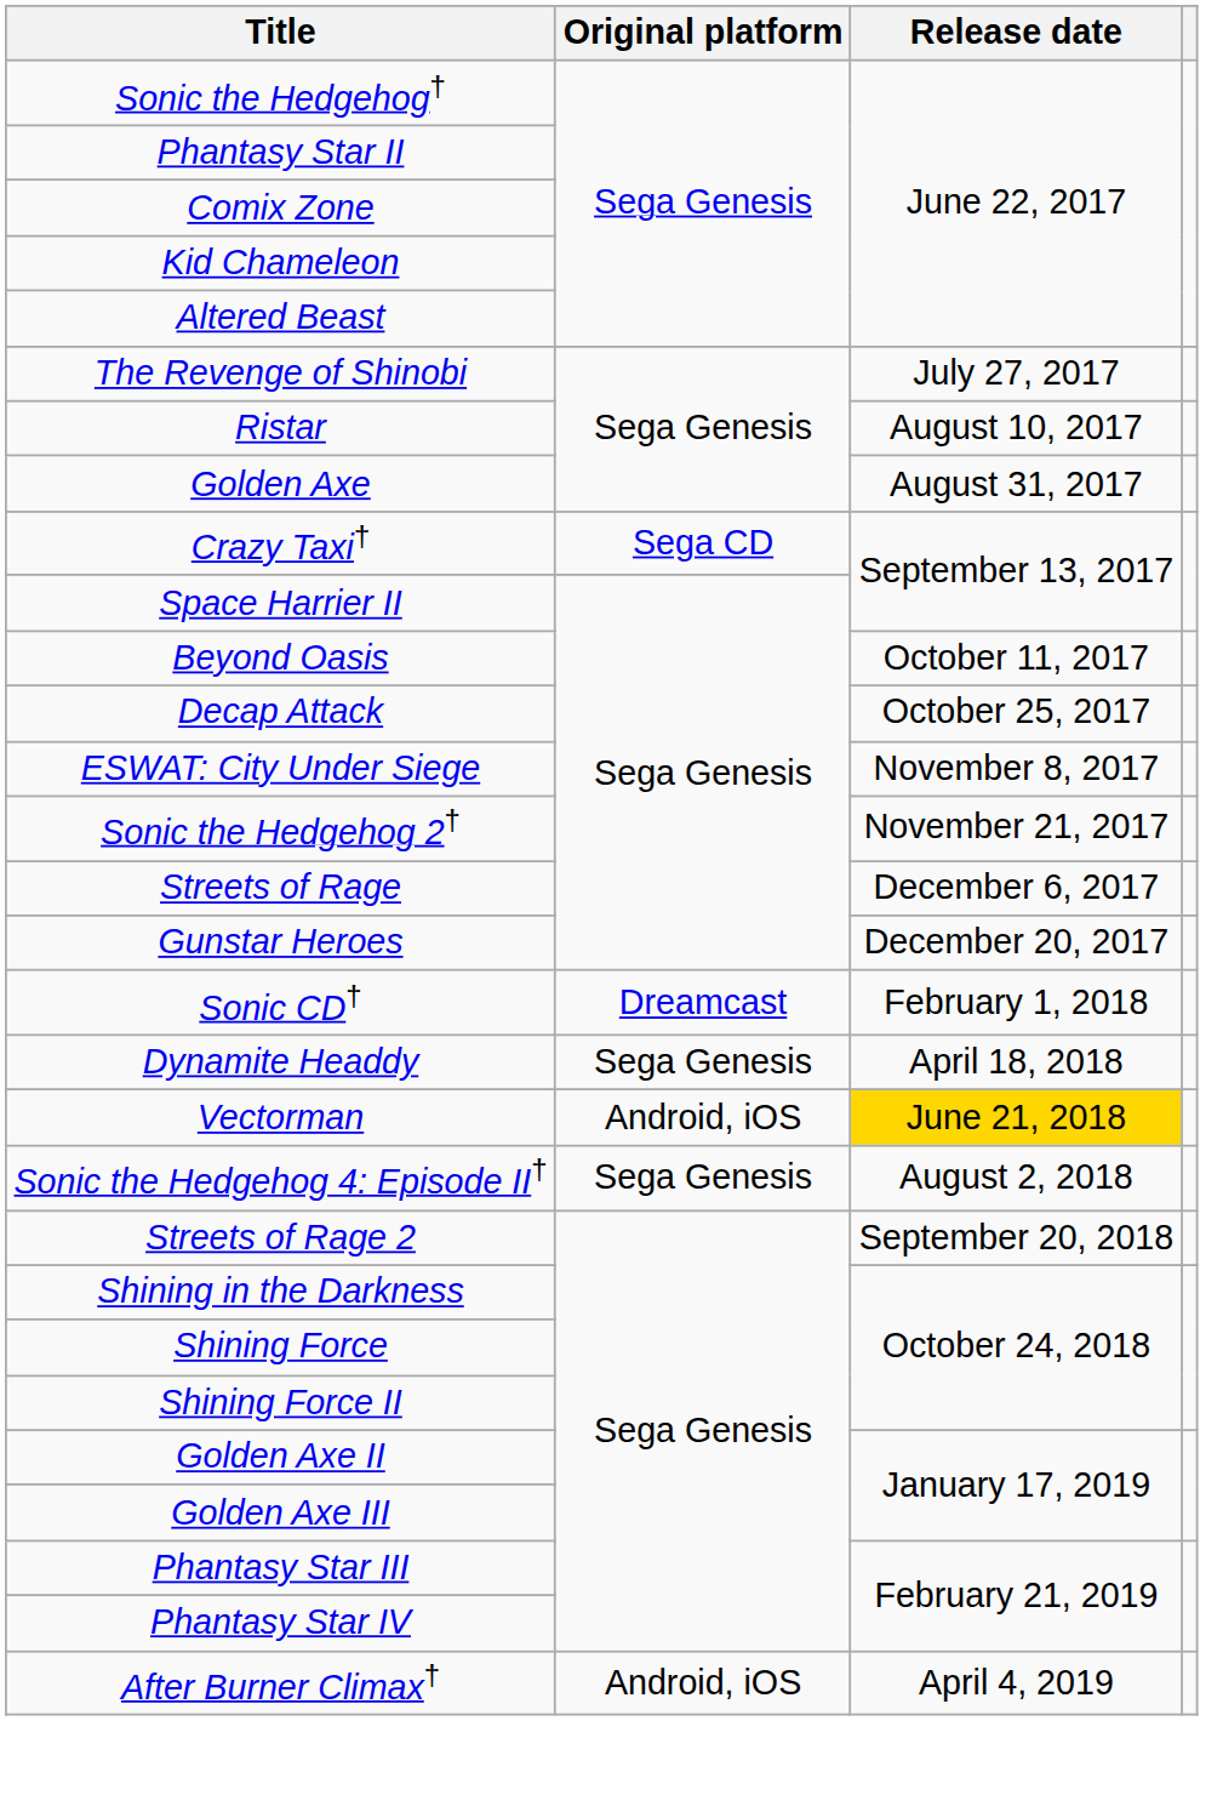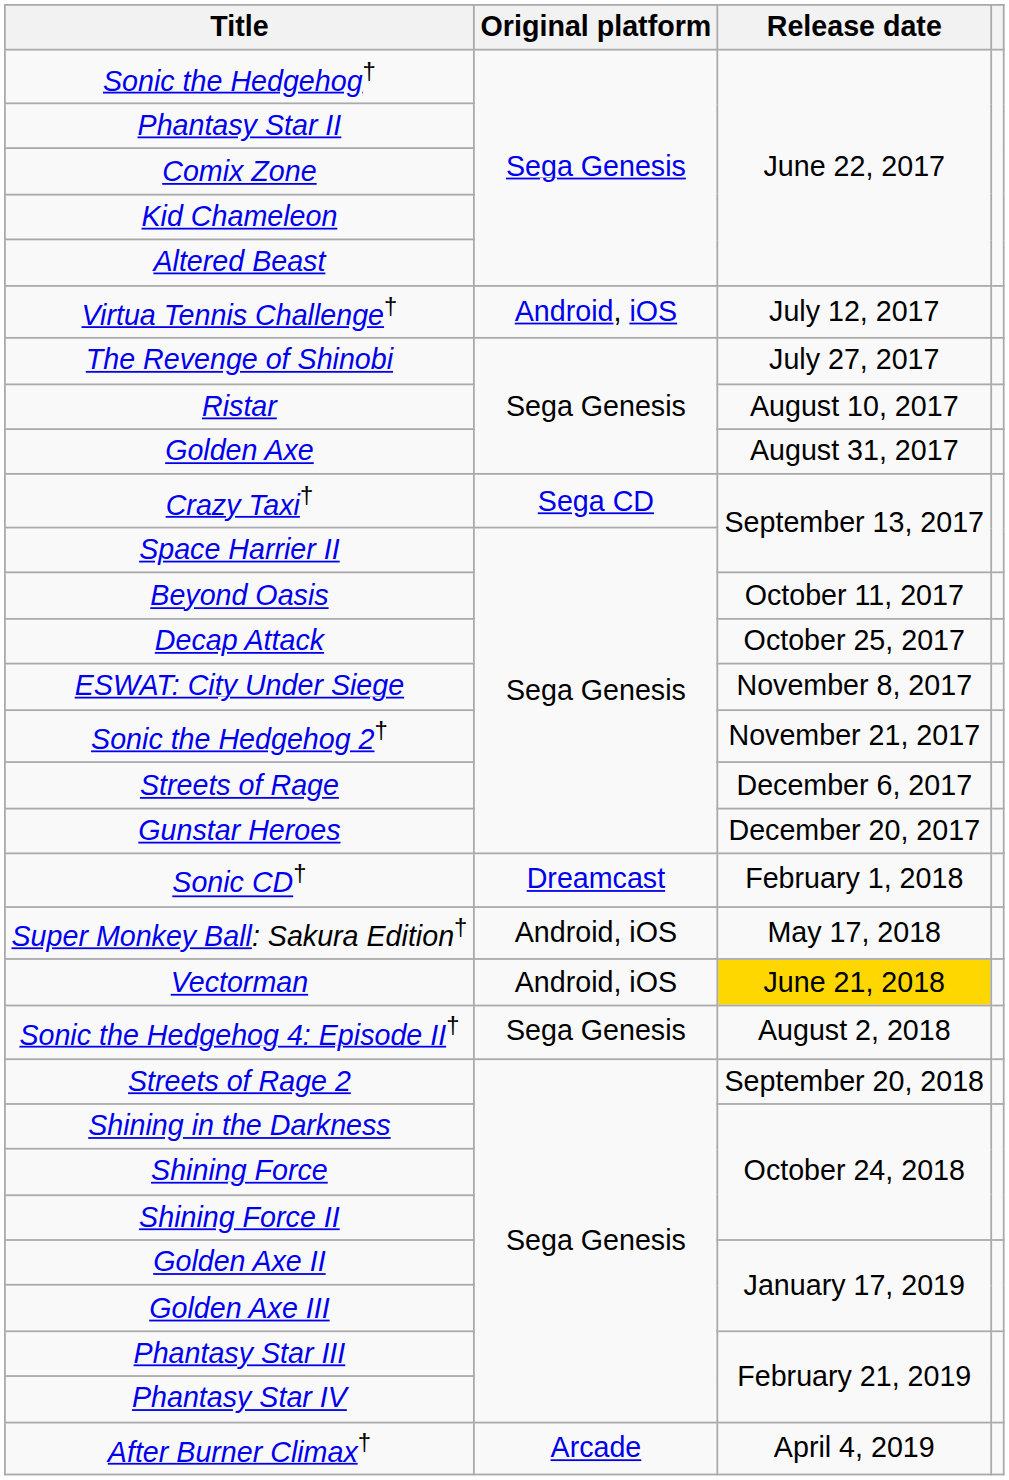 <table class="wikitable sortable" style="text-align:center;" width="auto">
 <tr>
 <th>Title</th>
 <th>Original platform</th>
 <th>Release date</th>
 <th></th>
 </tr>
 <tr>
 <td><em><a href='#'>Sonic the Hedgehog</a></em><sup>†</sup></td>
 <td rowspan="5"><a href='#'>Sega Genesis</a></td>
 <td rowspan="5">June 22, 2017</td>
 <td rowspan="5"></td>
 </tr>
 <tr>
 <td><em><a href='#'>Phantasy Star II</a></em></td>
 </tr>
 <tr>
 <td><em><a href='#'>Comix Zone</a></em></td>
 </tr>
 <tr>
 <td><em><a href='#'>Kid Chameleon</a></em></td>
 </tr>
 <tr>
 <td><em><a href='#'>Altered Beast</a></em></td>
+</tr>
+<tr>
+<td><em><a href='#'>Virtua Tennis Challenge</a></em><sup>†</sup></td>
+<td><a href='#'>Android</a>, <a href='#'>iOS</a></td>
+<td>July 12, 2017</td>
+<td></td>
 </tr>
 <tr>
 <td><em><a href='#'>The Revenge of Shinobi</a></em></td>
 <td rowspan="3">Sega Genesis</td>
 <td>July 27, 2017</td>
 <td></td>
 </tr>
 <tr>
 <td><em><a href='#'>Ristar</a></em></td>
 <td>August 10, 2017</td>
 <td></td>
 </tr>
 <tr>
 <td><em><a href='#'>Golden Axe</a></em></td>
 <td>August 31, 2017</td>
 <td></td>
 </tr>
 <tr>
 <td><em><a href='#'>Crazy Taxi</a></em><sup>†</sup></td>
 <td><a href='#'>Sega CD</a></td>
 <td rowspan="2">September 13, 2017</td>
 <td rowspan="2"></td>
 </tr>
 <tr>
 <td><em><a href='#'>Space Harrier II</a></em></td>
 <td rowspan="7">Sega Genesis</td>
 </tr>
 <tr>
 <td><em><a href='#'>Beyond Oasis</a></em></td>
 <td>October 11, 2017</td>
 <td></td>
 </tr>
 <tr>
 <td><em><a href='#'>Decap Attack</a></em></td>
 <td>October 25, 2017</td>
 <td></td>
 </tr>
 <tr>
 <td><em><a href='#'>ESWAT: City Under Siege</a></em></td>
 <td>November 8, 2017</td>
 <td></td>
 </tr>
 <tr>
 <td><em><a href='#'>Sonic the Hedgehog 2</a></em><sup>†</sup></td>
 <td>November 21, 2017</td>
 <td></td>
 </tr>
 <tr>
 <td><em><a href='#'>Streets of Rage</a></em></td>
 <td>December 6, 2017</td>
 <td></td>
 </tr>
 <tr>
 <td><em><a href='#'>Gunstar Heroes</a></em></td>
 <td>December 20, 2017</td>
 <td></td>
 </tr>
 <tr>
 <td><em><a href='#'>Sonic CD</a></em><sup>†</sup></td>
 <td><a href='#'>Dreamcast</a></td>
 <td>February 1, 2018</td>
 <td></td>
 </tr>
 <tr>
-<td><em><a href='#'>Dynamite Headdy</a></em></td>
-<td>Sega Genesis</td>
-<td>April 18, 2018</td>
+<td><em><a href='#'>Super Monkey Ball</a>: Sakura Edition</em><sup>†</sup></td>
+<td>Android, iOS</td>
+<td>May 17, 2018</td>
 <td></td>
 </tr>
 <tr>
 <td><em><a href='#'>Vectorman</a></em></td>
 <td>Android, iOS</td>
 <td style="background: gold;">June 21, 2018</td>
 <td></td>
 </tr>
 <tr>
 <td><em><a href='#'>Sonic the Hedgehog 4: Episode II</a></em><sup>†</sup></td>
 <td>Sega Genesis</td>
 <td>August 2, 2018</td>
 <td></td>
 </tr>
 <tr>
 <td><em><a href='#'>Streets of Rage 2</a></em></td>
 <td rowspan="8">Sega Genesis</td>
 <td>September 20, 2018</td>
 <td></td>
 </tr>
 <tr>
 <td><em><a href='#'>Shining in the Darkness</a></em></td>
 <td rowspan="3">October 24, 2018</td>
 <td rowspan="3"></td>
 </tr>
 <tr>
 <td><em><a href='#'>Shining Force</a></em></td>
 </tr>
 <tr>
 <td><em><a href='#'>Shining Force II</a></em></td>
 </tr>
 <tr>
 <td><em><a href='#'>Golden Axe II</a></em></td>
 <td rowspan="2">January 17, 2019</td>
 <td rowspan="2"></td>
 </tr>
 <tr>
 <td><em><a href='#'>Golden Axe III</a></em></td>
 </tr>
 <tr>
 <td><em><a href='#'>Phantasy Star III</a></em></td>
 <td rowspan="2">February 21, 2019</td>
 <td rowspan="2"></td>
 </tr>
 <tr>
 <td><em><a href='#'>Phantasy Star IV</a></em></td>
 </tr>
 <tr>
 <td><em><a href='#'>After Burner Climax</a></em><sup>†</sup></td>
-<td>Android, iOS</td>
+<td><a href='#'>Arcade</a></td>
 <td>April 4, 2019</td>
 <td></td>
 </tr>
 </table>
